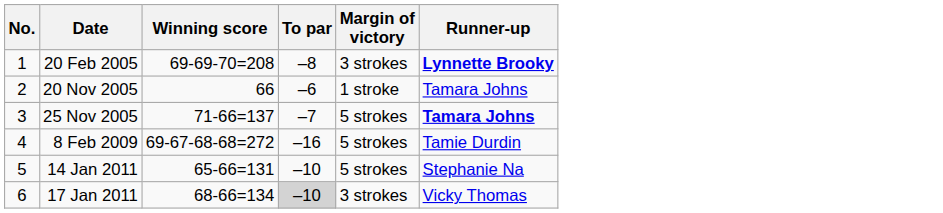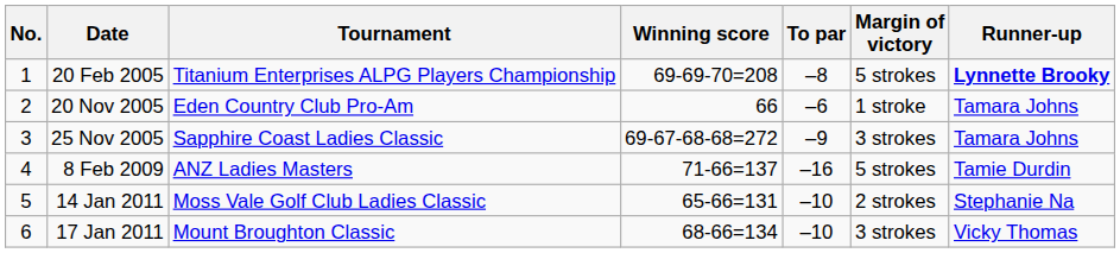 <table class="wikitable" style="font-size:95%;">
 <tr>
 <th>No.</th>
 <th>Date</th>
+<th>Tournament</th>
 <th>Winning score</th>
 <th>To par</th>
 <th>Margin of<br>victory</th>
 <th>Runner-up</th>
 </tr>
 <tr>
 <td align=center>1</td>
 <td align=right>20 Feb 2005</td>
+<td><a href='#'>Titanium Enterprises ALPG Players Championship</a></td>
 <td align=right>69-69-70=208</td>
 <td align=center>–8</td>
-<td>3 strokes</td>
+<td>5 strokes</td>
 <td><strong> <a href='#'>Lynnette Brooky</a></strong></td>
 </tr>
 <tr>
 <td align=center>2</td>
 <td align=right>20 Nov 2005</td>
+<td><a href='#'>Eden Country Club Pro-Am</a></td>
 <td align=right>66</td>
 <td align=center>–6</td>
 <td>1 stroke</td>
 <td> <a href='#'>Tamara Johns</a></td>
 </tr>
 <tr>
 <td align=center>3</td>
 <td align=right>25 Nov 2005</td>
-<td align=right>71-66=137</td>
-<td align=center>–7</td>
-<td>5 strokes</td>
-<td><strong> <a href='#'>Tamara Johns</a></strong></td>
+<td><a href='#'>Sapphire Coast Ladies Classic</a></td>
+<td align=right>69-67-68-68=272</td>
+<td align=center>–9</td>
+<td>3 strokes</td>
+<td> <a href='#'>Tamara Johns</a></td>
 </tr>
 <tr>
 <td align=center>4</td>
 <td align=right>8 Feb 2009</td>
-<td align=right>69-67-68-68=272</td>
+<td><a href='#'>ANZ Ladies Masters</a></td>
+<td align=right>71-66=137</td>
 <td align=center>–16</td>
 <td>5 strokes</td>
 <td> <a href='#'>Tamie Durdin</a></td>
 </tr>
 <tr>
 <td align=center>5</td>
 <td align=right>14 Jan 2011</td>
+<td><a href='#'>Moss Vale Golf Club Ladies Classic</a></td>
 <td align=right>65-66=131</td>
 <td align=center>–10</td>
-<td>5 strokes</td>
+<td>2 strokes</td>
 <td> <a href='#'>Stephanie Na</a></td>
 </tr>
 <tr>
 <td align=center>6</td>
 <td align=right>17 Jan 2011</td>
+<td><a href='#'>Mount Broughton Classic</a></td>
 <td align=right>68-66=134</td>
-<td align=center style="background: lightgrey;">–10</td>
+<td align=center>–10</td>
 <td>3 strokes</td>
 <td> <a href='#'>Vicky Thomas</a></td>
 </tr>
 </table>
